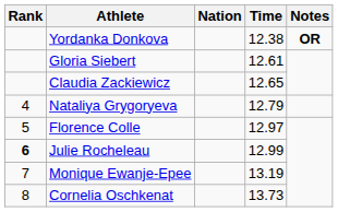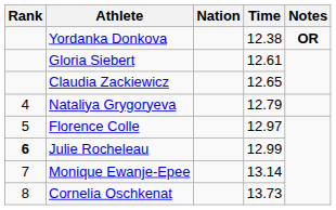 <table class="wikitable sortable" style="text-align:center">
 <tr>
 <th>Rank</th>
 <th>Athlete</th>
 <th>Nation</th>
 <th>Time</th>
 <th>Notes</th>
 </tr>
 <tr>
 <td></td>
 <td align="left"><a href='#'>Yordanka Donkova</a></td>
 <td align="left"></td>
 <td>12.38</td>
 <td><strong>OR</strong></td>
 </tr>
 <tr>
 <td></td>
 <td align="left"><a href='#'>Gloria Siebert</a></td>
 <td align="left"></td>
 <td>12.61</td>
 </tr>
 <tr>
 <td></td>
 <td align="left"><a href='#'>Claudia Zackiewicz</a></td>
 <td align="left"></td>
 <td>12.65</td>
 </tr>
 <tr>
 <td>4</td>
 <td align="left"><a href='#'>Nataliya Grygoryeva</a></td>
 <td align="left"></td>
 <td>12.79</td>
 <td></td>
 </tr>
 <tr>
 <td>5</td>
 <td align="left"><a href='#'>Florence Colle</a></td>
 <td align="left"></td>
 <td>12.97</td>
 </tr>
 <tr>
 <td><strong>6</strong></td>
 <td align="left"><a href='#'>Julie Rocheleau</a></td>
 <td align="left"></td>
 <td>12.99</td>
 </tr>
 <tr>
 <td>7</td>
 <td align="left"><a href='#'>Monique Ewanje-Epee</a></td>
 <td align="left"></td>
-<td>13.19</td>
+<td>13.14</td>
 </tr>
 <tr>
 <td>8</td>
 <td align="left"><a href='#'>Cornelia Oschkenat</a></td>
 <td align="left"></td>
 <td>13.73</td>
 </tr>
 </table>
